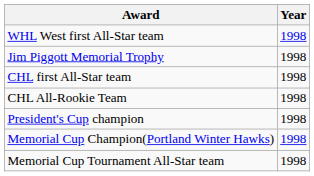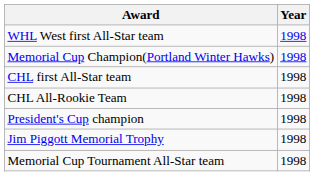 <table class="wikitable">
 <tr>
 <th>Award</th>
 <th>Year</th>
 </tr>
 <tr>
 <td><a href='#'>WHL</a> West first All-Star team</td>
 <td><a href='#'>1998</a></td>
 </tr>
 <tr>
-<td><a href='#'>Jim Piggott Memorial Trophy</a></td>
-<td>1998</td>
+<td><a href='#'>Memorial Cup</a> Champion(<a href='#'>Portland Winter Hawks</a>)</td>
+<td><a href='#'>1998</a></td>
 </tr>
 <tr>
 <td><a href='#'>CHL</a> first All-Star team</td>
 <td>1998</td>
 </tr>
 <tr>
 <td>CHL All-Rookie Team</td>
 <td>1998</td>
 </tr>
 <tr>
 <td><a href='#'>President's Cup</a> champion</td>
 <td>1998</td>
 </tr>
 <tr>
-<td><a href='#'>Memorial Cup</a> Champion(<a href='#'>Portland Winter Hawks</a>)</td>
-<td><a href='#'>1998</a></td>
+<td><a href='#'>Jim Piggott Memorial Trophy</a></td>
+<td>1998</td>
 </tr>
 <tr>
 <td>Memorial Cup Tournament All-Star team</td>
 <td>1998</td>
 </tr>
 </table>
